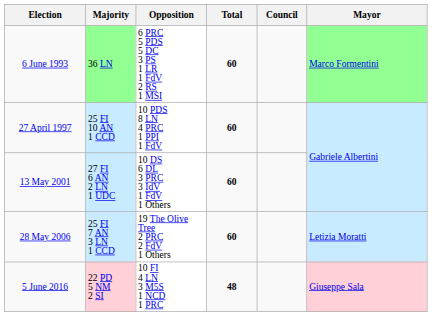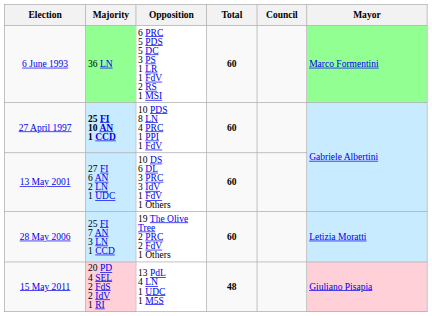 <table class="wikitable" style="text-align:center;font-size:85%;line-height:13px">
 <tr style="height:30px; background-color:#E9E9E9">
 <th style="width:110px;">Election</th>
 <th style="width:65px;">Majority</th>
 <th style="width:95px;">Opposition</th>
 <th style="width:65px;">Total</th>
 <th style="width:65px;">Council</th>
 <th style="width:165px;">Mayor</th>
 </tr>
 <tr>
 <td><a href='#'>6 June 1993</a></td>
 <td style="background:#92FF92; text-align:left;">36 <a href='#'>LN</a></td>
 <td style="background:white; text-align:left;">6 <a href='#'>PRC</a> <br>5 <a href='#'>PDS</a> <br>5 <a href='#'>DC</a> <br>3 <a href='#'>PS</a> <br> 1 <a href='#'>LR</a> <br>1 <a href='#'>FdV</a><br> 2 <a href='#'>RS</a> <br> 1 <a href='#'>MSI</a></td>
 <td><strong>60</strong></td>
 <td></td>
 <td style="background:#92FF92; text-align:left;"> <a href='#'>Marco Formentini</a></td>
 </tr>
 <tr>
 <td><a href='#'>27 April 1997</a></td>
-<td style="background:#C8EBFF; text-align:left;">25 <a href='#'>FI</a><br> 10 <a href='#'>AN</a> <br>1 <a href='#'>CCD</a></td>
+<td style="background:#C8EBFF; text-align:left;"><strong>25 <a href='#'>FI</a><br> 10 <a href='#'>AN</a> <br>1 <a href='#'>CCD</a></strong></td>
 <td style="background:white; text-align:left;">10 <a href='#'>PDS</a> <br>8 <a href='#'>LN</a> <br> 4 <a href='#'>PRC</a> <br> 1 <a href='#'>PPI</a> <br> 1 <a href='#'>FdV</a></td>
 <td><strong>60</strong></td>
 <td></td>
 <td rowspan="2" style="background:#C8EBFF; text-align:left;"> <a href='#'>Gabriele Albertini</a></td>
 </tr>
 <tr>
 <td><a href='#'>13 May 2001</a></td>
 <td style="background:#C8EBFF; text-align:left;">27 <a href='#'>FI</a><br> 6 <a href='#'>AN</a> <br>2 <a href='#'>LN</a> <br>1 <a href='#'>UDC</a></td>
 <td style="background:white; text-align:left;">10 <a href='#'>DS</a> <br> 6 <a href='#'>DL</a> <br> 3 <a href='#'>PRC</a> <br> 3 <a href='#'>IdV</a> <br> 1 <a href='#'>FdV</a> <br> 1 Others</td>
 <td><strong>60</strong></td>
 <td></td>
 </tr>
 <tr>
 <td><a href='#'>28 May 2006</a></td>
 <td style="background:#C8EBFF; text-align:left;">25 <a href='#'>FI</a><br> 7 <a href='#'>AN</a> <br>3 <a href='#'>LN</a> <br>1 <a href='#'>CCD</a></td>
 <td style="background:white; text-align:left;">19 <a href='#'>The Olive Tree</a> <br> 2 <a href='#'>PRC</a> <br> 2 <a href='#'>FdV</a> <br> 1 Others</td>
 <td><strong>60</strong></td>
 <td></td>
 <td style="background:#C8EBFF; text-align:left;"> <a href='#'>Letizia Moratti</a></td>
 </tr>
 <tr>
-<td><a href='#'>5 June 2016</a></td>
-<td style="background:#FFD0D7; text-align:left;">22 <a href='#'>PD</a> <br> 5 <a href='#'>NM</a> <br>2 <a href='#'>SI</a></td>
-<td style="background:white; text-align:left;">10 <a href='#'>FI</a> <br> 4 <a href='#'>LN</a> <br>3 <a href='#'>M5S</a> <br>1 <a href='#'>NCD</a> <br>1 <a href='#'>PRC</a></td>
+<td><a href='#'>15 May 2011</a></td>
+<td style="background:#FFD0D7; text-align:left;">20 <a href='#'>PD</a> <br> 4 <a href='#'>SEL</a> <br>2 <a href='#'>FdS</a> <br> 2 <a href='#'>IdV</a> <br>1 <a href='#'>RI</a></td>
+<td style="background:white; text-align:left;">13 <a href='#'>PdL</a> <br> 4 <a href='#'>LN</a> <br>1 <a href='#'>UDC</a> <br>1 <a href='#'>M5S</a></td>
 <td><strong>48</strong></td>
 <td></td>
-<td style="background:#FFD0D7; text-align:left;"> <a href='#'>Giuseppe Sala</a></td>
+<td style="background:#FFD0D7; text-align:left;"> <a href='#'>Giuliano Pisapia</a></td>
 </tr>
 </table>
